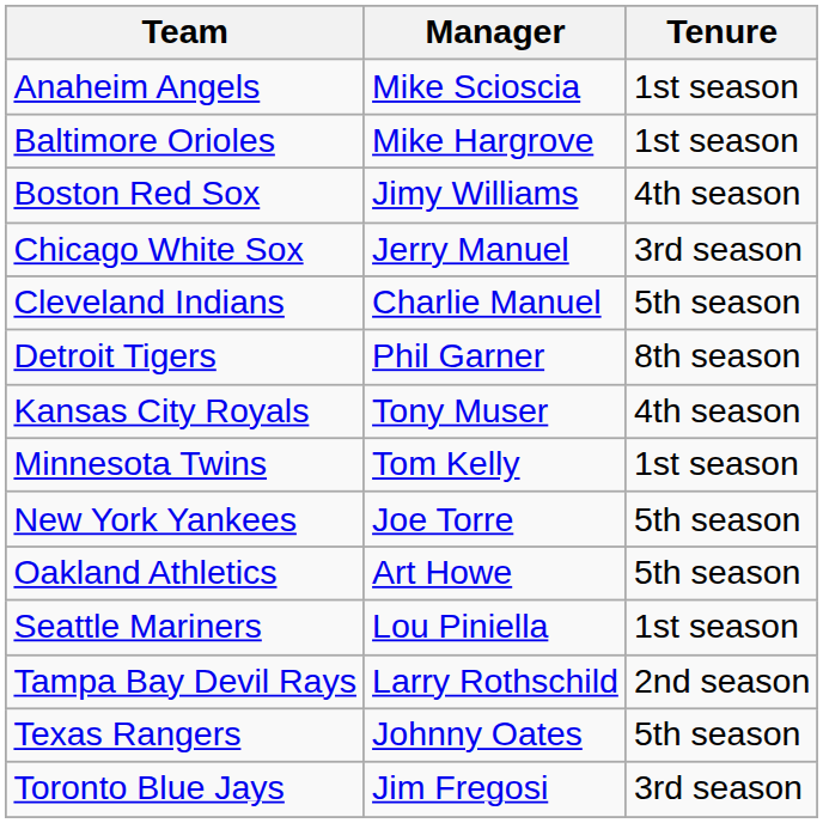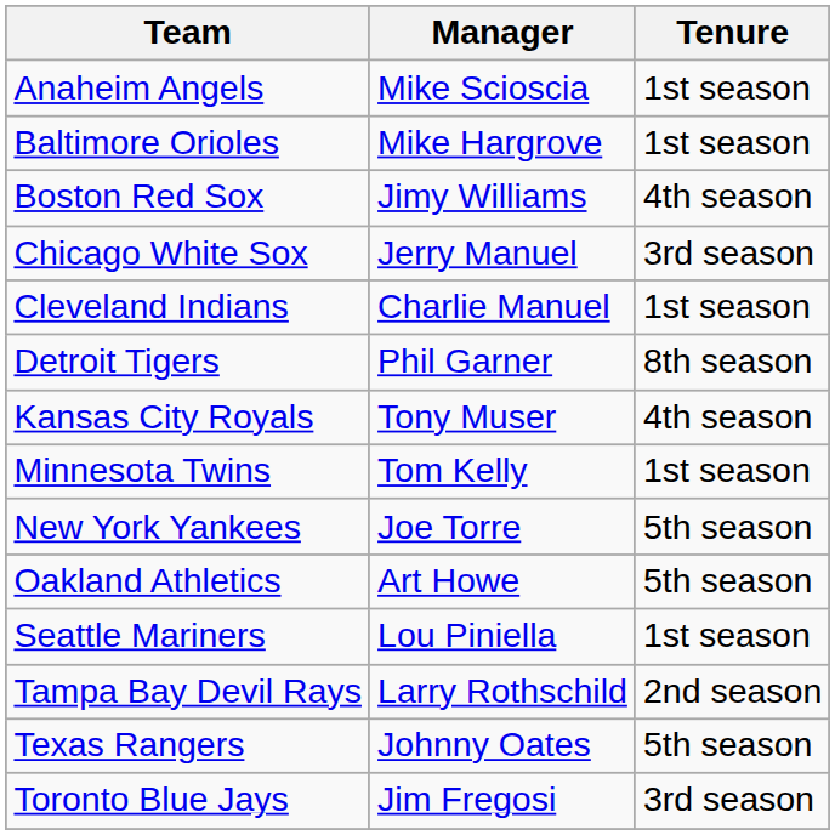 <table class="wikitable">
 <tr>
 <th>Team</th>
 <th>Manager</th>
 <th>Tenure</th>
 </tr>
 <tr>
 <td><a href='#'>Anaheim Angels</a></td>
 <td><a href='#'>Mike Scioscia</a></td>
 <td>1st season</td>
 </tr>
 <tr>
 <td><a href='#'>Baltimore Orioles</a></td>
 <td><a href='#'>Mike Hargrove</a></td>
 <td>1st season</td>
 </tr>
 <tr>
 <td><a href='#'>Boston Red Sox</a></td>
 <td><a href='#'>Jimy Williams</a></td>
 <td>4th season</td>
 </tr>
 <tr>
 <td><a href='#'>Chicago White Sox</a></td>
 <td><a href='#'>Jerry Manuel</a></td>
 <td>3rd season</td>
 </tr>
 <tr>
 <td><a href='#'>Cleveland Indians</a></td>
 <td><a href='#'>Charlie Manuel</a></td>
-<td>5th season</td>
+<td>1st season</td>
 </tr>
 <tr>
 <td><a href='#'>Detroit Tigers</a></td>
 <td><a href='#'>Phil Garner</a></td>
 <td>8th season</td>
 </tr>
 <tr>
 <td><a href='#'>Kansas City Royals</a></td>
 <td><a href='#'>Tony Muser</a></td>
 <td>4th season</td>
 </tr>
 <tr>
 <td><a href='#'>Minnesota Twins</a></td>
 <td><a href='#'>Tom Kelly</a></td>
 <td>1st season</td>
 </tr>
 <tr>
 <td><a href='#'>New York Yankees</a></td>
 <td><a href='#'>Joe Torre</a></td>
 <td>5th season</td>
 </tr>
 <tr>
 <td><a href='#'>Oakland Athletics</a></td>
 <td><a href='#'>Art Howe</a></td>
 <td>5th season</td>
 </tr>
 <tr>
 <td><a href='#'>Seattle Mariners</a></td>
 <td><a href='#'>Lou Piniella</a></td>
 <td>1st season</td>
 </tr>
 <tr>
 <td><a href='#'>Tampa Bay Devil Rays</a></td>
 <td><a href='#'>Larry Rothschild</a></td>
 <td>2nd season</td>
 </tr>
 <tr>
 <td><a href='#'>Texas Rangers</a></td>
 <td><a href='#'>Johnny Oates</a></td>
 <td>5th season</td>
 </tr>
 <tr>
 <td><a href='#'>Toronto Blue Jays</a></td>
 <td><a href='#'>Jim Fregosi</a></td>
 <td>3rd season</td>
 </tr>
 </table>
